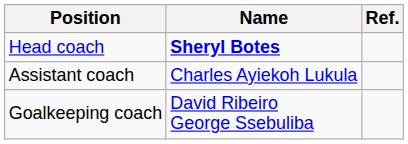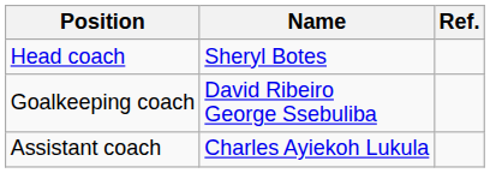 <table class="wikitable">
 <tr>
 <th>Position</th>
 <th>Name</th>
 <th>Ref.</th>
 </tr>
 <tr>
 <td><a href='#'>Head coach</a></td>
-<td><strong>  <a href='#'>Sheryl Botes</a></strong></td>
-<td></td>
-</tr>
-<tr>
-<td>Assistant coach</td>
-<td> <a href='#'>Charles Ayiekoh Lukula</a></td>
+<td>  <a href='#'>Sheryl Botes</a></td>
 <td></td>
 </tr>
 <tr>
 <td>Goalkeeping coach</td>
 <td> <a href='#'>David Ribeiro</a><br><a href='#'>George Ssebuliba</a></td>
 <td><br></td>
 </tr>
+<tr>
+<td>Assistant coach</td>
+<td> <a href='#'>Charles Ayiekoh Lukula</a></td>
+<td></td>
+</tr>
 </table>
